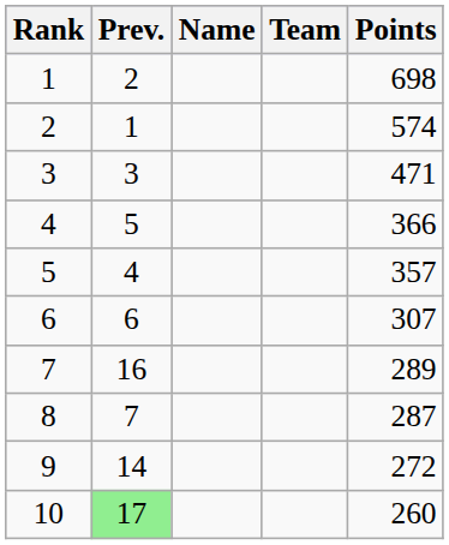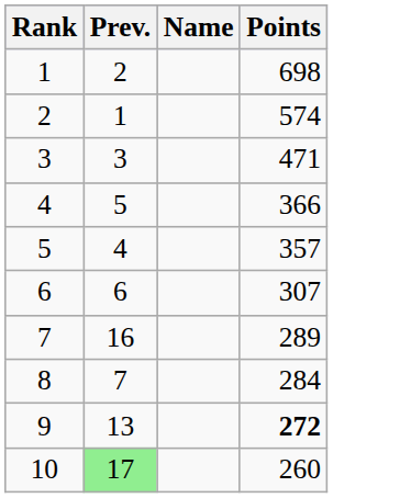 <table class="wikitable" style="margin-bottom:0;">
 <tr style="background:#ccf;">
 <th>Rank</th>
 <th>Prev.</th>
 <th>Name</th>
-<th>Team</th>
 <th>Points</th>
 </tr>
 <tr>
 <td style="text-align:center;">1</td>
 <td style="text-align:center;">2</td>
-<td></td>
 <td></td>
 <td style="text-align:right;">698</td>
 </tr>
 <tr>
 <td style="text-align:center;">2</td>
 <td style="text-align:center;">1</td>
 <td></td>
-<td></td>
 <td style="text-align:right;">574</td>
 </tr>
 <tr>
 <td style="text-align:center;">3</td>
 <td style="text-align:center;">3</td>
-<td></td>
 <td></td>
 <td style="text-align:right;">471</td>
 </tr>
 <tr>
 <td style="text-align:center;">4</td>
 <td style="text-align:center;">5</td>
 <td></td>
-<td></td>
 <td style="text-align:right;">366</td>
 </tr>
 <tr>
 <td style="text-align:center;">5</td>
 <td style="text-align:center;">4</td>
-<td></td>
 <td></td>
 <td style="text-align:right;">357</td>
 </tr>
 <tr>
 <td style="text-align:center;">6</td>
 <td style="text-align:center;">6</td>
 <td></td>
-<td></td>
 <td style="text-align:right;">307</td>
 </tr>
 <tr>
 <td style="text-align:center;">7</td>
 <td style="text-align:center;">16</td>
-<td></td>
 <td></td>
 <td style="text-align:right;">289</td>
 </tr>
 <tr>
 <td style="text-align:center;">8</td>
 <td style="text-align:center;">7</td>
 <td></td>
-<td></td>
-<td style="text-align:right;">287</td>
+<td style="text-align:right;">284</td>
 </tr>
 <tr>
 <td style="text-align:center;">9</td>
-<td style="text-align:center;">14</td>
+<td style="text-align:center;">13</td>
 <td></td>
-<td></td>
-<td style="text-align:right;">272</td>
+<td style="text-align:right;"><strong>272</strong></td>
 </tr>
 <tr>
 <td style="text-align:center;">10</td>
 <td style="background: lightgreen; text-align:center;">17</td>
 <td></td>
-<td></td>
 <td style="text-align:right;">260</td>
 </tr>
 </table>
